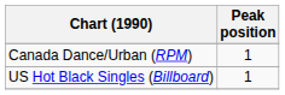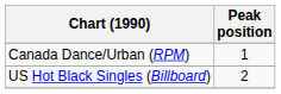 <table class="wikitable sortable">
 <tr>
 <th>Chart (1990)</th>
 <th>Peak<br>position</th>
 </tr>
 <tr>
 </tr>
 <tr>
 </tr>
 <tr>
 <td align="left">Canada Dance/Urban (<em><a href='#'>RPM</a></em>)</td>
 <td align="center">1</td>
 </tr>
 <tr>
 </tr>
 <tr>
 </tr>
 <tr>
 </tr>
 <tr>
 <td scope="row">US <a href='#'>Hot Black Singles</a> (<em><a href='#'>Billboard</a></em>)</td>
-<td align="center">1</td>
+<td align="center">2</td>
 </tr>
 <tr>
 </tr>
 </table>
